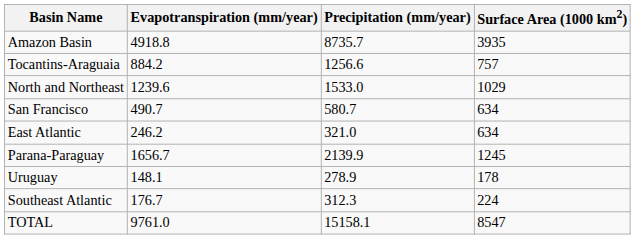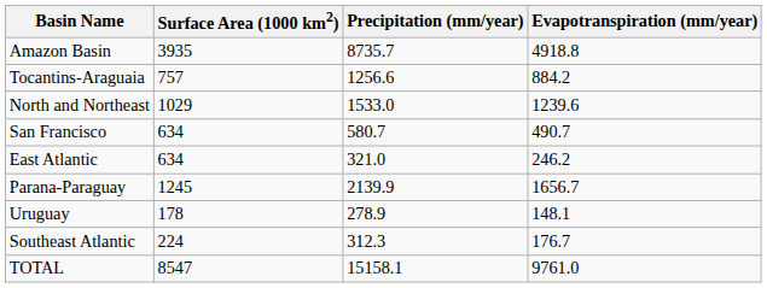 <table class="wikitable">
 <tr>
 <th>Basin Name</th>
+<th>Surface Area (1000 km<sup>2</sup>)</th>
+<th>Precipitation (mm/year)</th>
 <th>Evapotranspiration (mm/year)</th>
-<th>Precipitation (mm/year)</th>
-<th>Surface Area (1000 km<sup>2</sup>)</th>
 </tr>
 <tr>
 <td>Amazon Basin</td>
+<td>3935</td>
+<td>8735.7</td>
 <td>4918.8</td>
-<td>8735.7</td>
-<td>3935</td>
 </tr>
 <tr>
 <td>Tocantins-Araguaia</td>
+<td>757</td>
+<td>1256.6</td>
 <td>884.2</td>
-<td>1256.6</td>
-<td>757</td>
 </tr>
 <tr>
 <td>North and Northeast</td>
+<td>1029</td>
+<td>1533.0</td>
 <td>1239.6</td>
-<td>1533.0</td>
-<td>1029</td>
 </tr>
 <tr>
 <td>San Francisco</td>
+<td>634</td>
+<td>580.7</td>
 <td>490.7</td>
-<td>580.7</td>
-<td>634</td>
 </tr>
 <tr>
 <td>East Atlantic</td>
+<td>634</td>
+<td>321.0</td>
 <td>246.2</td>
-<td>321.0</td>
-<td>634</td>
 </tr>
 <tr>
 <td>Parana-Paraguay</td>
+<td>1245</td>
+<td>2139.9</td>
 <td>1656.7</td>
-<td>2139.9</td>
-<td>1245</td>
 </tr>
 <tr>
 <td>Uruguay</td>
+<td>178</td>
+<td>278.9</td>
 <td>148.1</td>
-<td>278.9</td>
-<td>178</td>
 </tr>
 <tr>
 <td>Southeast Atlantic</td>
+<td>224</td>
+<td>312.3</td>
 <td>176.7</td>
-<td>312.3</td>
-<td>224</td>
 </tr>
 <tr>
 <td>TOTAL</td>
+<td>8547</td>
+<td>15158.1</td>
 <td>9761.0</td>
-<td>15158.1</td>
-<td>8547</td>
 </tr>
 </table>
